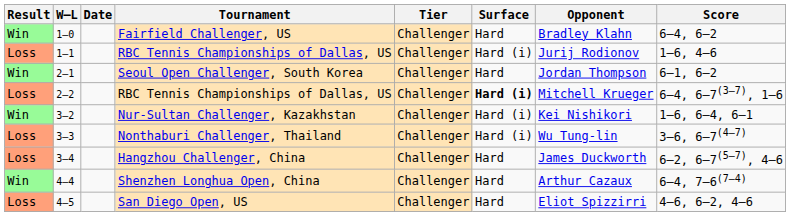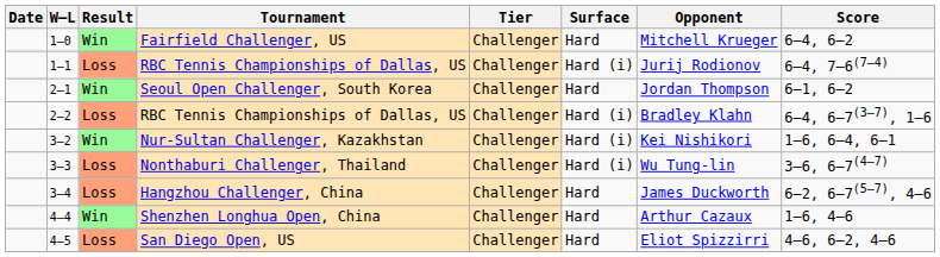 <table class="sortable wikitable">
 <tr>
+<th>Date</th>
+<th class="unsortable">W–L</th>
 <th>Result</th>
-<th class="unsortable">W–L</th>
-<th>Date</th>
 <th>Tournament</th>
 <th>Tier</th>
 <th>Surface</th>
 <th>Opponent</th>
 <th class="unsortable">Score</th>
 </tr>
 <tr>
+<td><a href='#'></a></td>
+<td><small>1–0</small></td>
 <td bgcolor=98FB98>Win</td>
-<td><small>1–0</small></td>
-<td><a href='#'></a></td>
 <td style="background:moccasin;"><a href='#'>Fairfield Challenger</a>, US</td>
 <td style="background:moccasin;">Challenger</td>
 <td>Hard</td>
-<td> <a href='#'>Bradley Klahn</a></td>
+<td> <a href='#'>Mitchell Krueger</a></td>
 <td>6–4, 6–2</td>
 </tr>
 <tr>
+<td><a href='#'></a></td>
+<td><small>1–1</small></td>
 <td bgcolor=FFA07A>Loss</td>
-<td><small>1–1</small></td>
-<td><a href='#'></a></td>
 <td style="background:moccasin;"><a href='#'>RBC Tennis Championships of Dallas</a>, US</td>
 <td style="background:moccasin;">Challenger</td>
 <td>Hard (i)</td>
 <td> <a href='#'>Jurij Rodionov</a></td>
-<td>1–6, 4–6</td>
+<td>6–4, 7–6<sup>(7–4)</sup></td>
 </tr>
 <tr>
+<td><a href='#'></a></td>
+<td><small>2–1</small></td>
 <td bgcolor=98FB98>Win</td>
-<td><small>2–1</small></td>
-<td><a href='#'></a></td>
 <td style="background:moccasin;"><a href='#'>Seoul Open Challenger</a>, South Korea</td>
 <td style="background:moccasin;">Challenger</td>
 <td>Hard</td>
 <td> <a href='#'>Jordan Thompson</a></td>
 <td>6–1, 6–2</td>
 </tr>
 <tr>
+<td><a href='#'></a></td>
+<td><small>2–2</small></td>
 <td bgcolor=FFA07A>Loss</td>
-<td><small>2–2</small></td>
-<td><a href='#'></a></td>
 <td style="background:moccasin;">RBC Tennis Championships of Dallas, US</td>
 <td style="background:moccasin;">Challenger</td>
-<td><strong>Hard (i)</strong></td>
-<td> <a href='#'>Mitchell Krueger</a></td>
+<td>Hard (i)</td>
+<td> <a href='#'>Bradley Klahn</a></td>
 <td>6–4, 6–7<sup>(3–7)</sup>, 1–6</td>
 </tr>
 <tr>
+<td><a href='#'></a></td>
+<td><small>3–2</small></td>
 <td bgcolor=98FB98>Win</td>
-<td><small>3–2</small></td>
-<td><a href='#'></a></td>
 <td style="background:moccasin;"><a href='#'>Nur-Sultan Challenger</a>, Kazakhstan</td>
 <td style="background:moccasin;">Challenger</td>
 <td>Hard (i)</td>
 <td> <a href='#'>Kei Nishikori</a></td>
 <td>1–6, 6–4, 6–1</td>
 </tr>
 <tr>
+<td><a href='#'></a></td>
+<td><small>3–3</small></td>
 <td bgcolor=FFA07A>Loss</td>
-<td><small>3–3</small></td>
-<td><a href='#'></a></td>
 <td style="background:moccasin;"><a href='#'>Nonthaburi Challenger</a>, Thailand</td>
 <td style="background:moccasin;">Challenger</td>
 <td>Hard (i)</td>
 <td> <a href='#'>Wu Tung-lin</a></td>
 <td>3–6, 6–7<sup>(4–7)</sup></td>
 </tr>
 <tr>
+<td><a href='#'></a></td>
+<td><small>3–4</small></td>
 <td bgcolor=FFA07A>Loss</td>
-<td><small>3–4</small></td>
-<td><a href='#'></a></td>
 <td style="background:moccasin;"><a href='#'>Hangzhou Challenger</a>, China</td>
 <td style="background:moccasin;">Challenger</td>
 <td>Hard</td>
 <td> <a href='#'>James Duckworth</a></td>
 <td>6–2, 6–7<sup>(5–7)</sup>, 4–6</td>
 </tr>
 <tr>
+<td><a href='#'></a></td>
+<td><small>4–4</small></td>
 <td bgcolor=98FB98>Win</td>
-<td><small>4–4</small></td>
-<td><a href='#'></a></td>
 <td style="background:moccasin;"><a href='#'>Shenzhen Longhua Open</a>, China</td>
 <td style="background:moccasin;">Challenger</td>
 <td>Hard</td>
 <td> <a href='#'>Arthur Cazaux</a></td>
-<td>6–4, 7–6<sup>(7–4)</sup></td>
+<td>1–6, 4–6</td>
 </tr>
 <tr>
+<td><a href='#'></a></td>
+<td><small>4–5</small></td>
 <td bgcolor=FFA07A>Loss</td>
-<td><small>4–5</small></td>
-<td><a href='#'></a></td>
 <td style="background:moccasin;"><a href='#'>San Diego Open</a>, US</td>
 <td style="background:moccasin;">Challenger</td>
 <td>Hard</td>
 <td> <a href='#'>Eliot Spizzirri</a></td>
 <td>4–6, 6–2, 4–6</td>
 </tr>
 </table>
